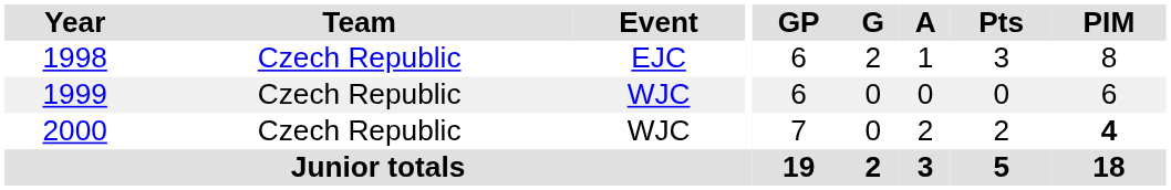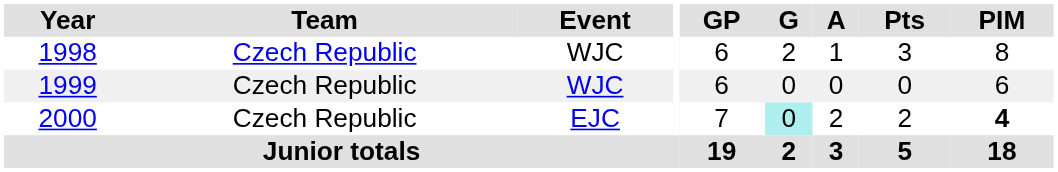 <table border="0" cellpadding="1" cellspacing="0" ID="Table3" style="text-align:center; width:40em">
 <tr bgcolor="#e0e0e0">
 <th>Year</th>
 <th>Team</th>
 <th>Event</th>
 <th rowspan="102" bgcolor="#ffffff"></th>
 <th>GP</th>
 <th>G</th>
 <th>A</th>
 <th>Pts</th>
 <th>PIM</th>
 </tr>
 <tr>
 <td><a href='#'>1998</a></td>
 <td><a href='#'>Czech Republic</a></td>
-<td><a href='#'>EJC</a></td>
+<td>WJC</td>
 <td>6</td>
 <td>2</td>
 <td>1</td>
 <td>3</td>
 <td>8</td>
 </tr>
 <tr bgcolor="#f0f0f0">
 <td><a href='#'>1999</a></td>
 <td>Czech Republic</td>
 <td><a href='#'>WJC</a></td>
 <td>6</td>
 <td>0</td>
 <td>0</td>
 <td>0</td>
 <td>6</td>
 </tr>
 <tr>
 <td><a href='#'>2000</a></td>
 <td>Czech Republic</td>
-<td>WJC</td>
+<td><a href='#'>EJC</a></td>
 <td>7</td>
-<td>0</td>
+<td style="background: paleturquoise;">0</td>
 <td>2</td>
 <td>2</td>
 <td><strong>4</strong></td>
 </tr>
 <tr bgcolor="#e0e0e0">
 <th colspan="4">Junior totals</th>
 <th>19</th>
 <th>2</th>
 <th>3</th>
 <th>5</th>
 <th>18</th>
 </tr>
 </table>
